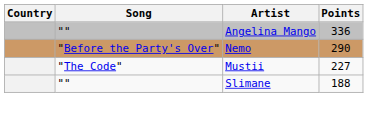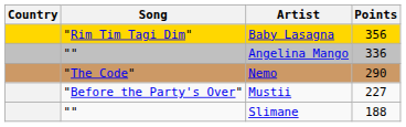 <table class="wikitable plainrowheaders">
 <tr>
 <th scope="col">Country</th>
 <th scope="col">Song</th>
 <th scope="col">Artist</th>
 <th scope="col">Points</th>
+</tr>
+<tr style="background:gold;">
+<th scope="row" style="background:gold;"></th>
+<td>"<a href='#'>Rim Tim Tagi Dim</a>"</td>
+<td><a href='#'>Baby Lasagna</a></td>
+<td style="text-align:center;">356</td>
 </tr>
 <tr style="background:silver;">
 <th scope="row" style="background:silver;"></th>
 <td>""</td>
 <td><a href='#'>Angelina Mango</a></td>
 <td style="text-align:center;">336</td>
 </tr>
 <tr style="background:#c96;">
 <th scope="row" style="background:#c96;"></th>
-<td>"<a href='#'>Before the Party's Over</a>"</td>
+<td>"<a href='#'>The Code</a>"</td>
 <td><a href='#'>Nemo</a></td>
 <td style="text-align:center;">290</td>
 </tr>
 <tr>
 <th scope="row"></th>
-<td>"<a href='#'>The Code</a>"</td>
+<td>"<a href='#'>Before the Party's Over</a>"</td>
 <td><a href='#'>Mustii</a></td>
 <td style="text-align:center;">227</td>
 </tr>
 <tr>
 <th scope="row"></th>
 <td>""</td>
 <td><a href='#'>Slimane</a></td>
 <td style="text-align:center;">188</td>
 </tr>
 </table>
